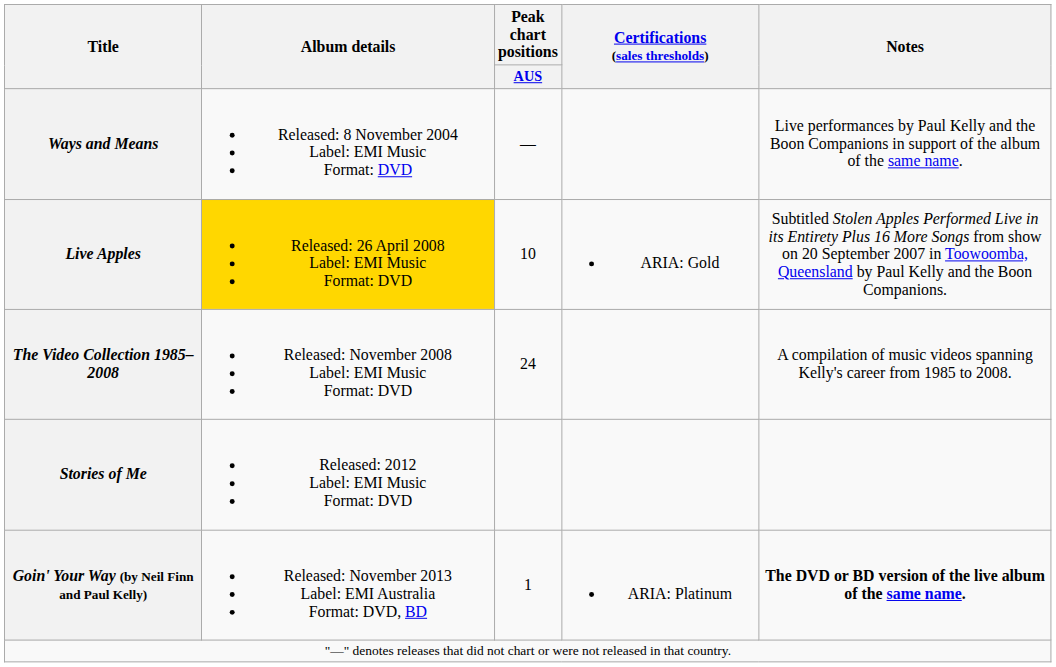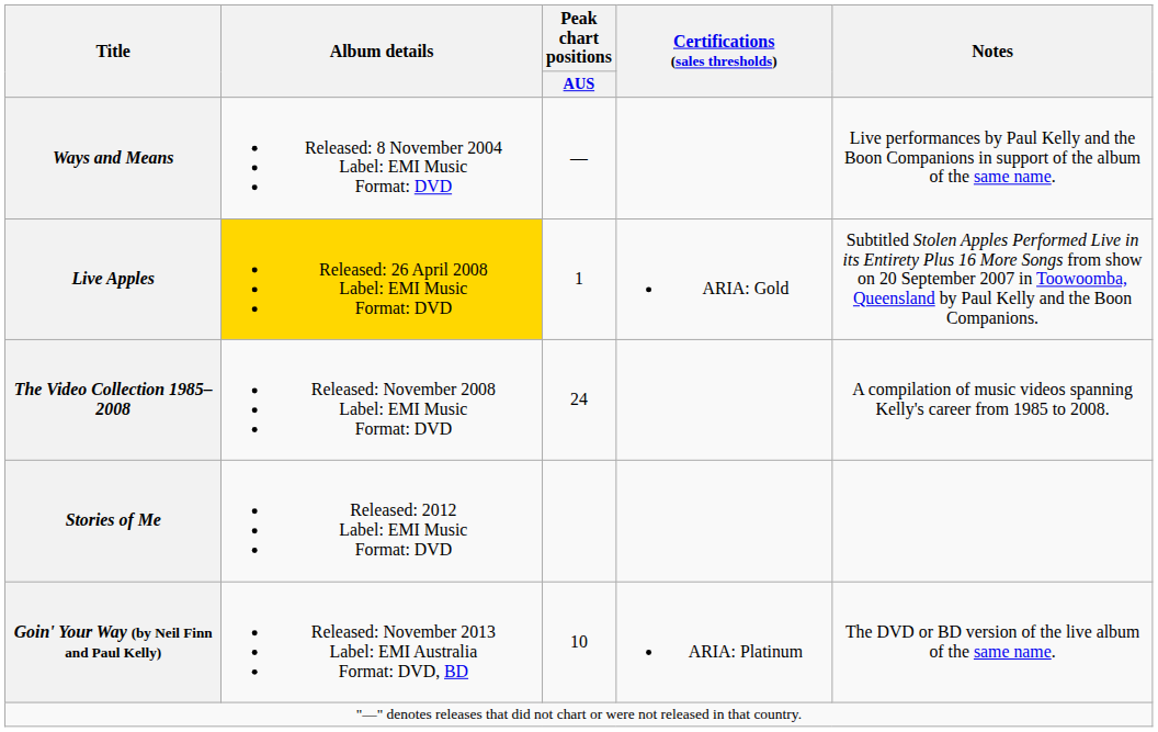 <table class="wikitable plainrowheaders" style="text-align:center;">
 <tr>
 <th scope="col" rowspan="2" style="width:12em;">Title</th>
 <th scope="col" rowspan="2" style="width:18em;">Album details</th>
 <th scope="col" colspan="1">Peak chart positions</th>
 <th scope="col" rowspan="2" style="width:12em;"><a href='#'>Certifications</a><br><small>(<a href='#'>sales thresholds</a>)</small></th>
 <th scope="col" rowspan="2" style="width:18em;">Notes</th>
 </tr>
 <tr>
 <th scope="col" style="width:3em;font-size:90%;"><a href='#'>AUS</a><br></th>
 </tr>
 <tr>
 <th scope="row"><em>Ways and Means</em></th>
 <td><br><ul><li>Released: 8 November 2004</li><li>Label: EMI Music</li><li>Format: <a href='#'>DVD</a></li></ul></td>
 <td style="text-align:center;">—</td>
 <td></td>
 <td>Live performances by Paul Kelly and the Boon Companions in support of the album of the <a href='#'>same name</a>.</td>
 </tr>
 <tr>
 <th scope="row"><em>Live Apples</em></th>
 <td style="background: gold;"><br><ul><li>Released: 26 April 2008</li><li>Label: EMI Music</li><li>Format: DVD</li></ul></td>
-<td style="text-align:center;">10</td>
+<td style="text-align:center;">1</td>
 <td><br><ul><li>ARIA: Gold</li></ul></td>
 <td>Subtitled <em>Stolen Apples Performed Live in its Entirety Plus 16 More Songs</em> from show on 20 September 2007 in <a href='#'>Toowoomba, Queensland</a> by Paul Kelly and the Boon Companions.</td>
 </tr>
 <tr>
 <th scope="row"><em>The Video Collection 1985–2008</em></th>
 <td><br><ul><li>Released: November 2008</li><li>Label: EMI Music</li><li>Format: DVD</li></ul></td>
 <td style="text-align:center;">24</td>
 <td></td>
 <td>A compilation of music videos spanning Kelly's career from 1985 to 2008.</td>
 </tr>
 <tr>
 <th scope="row"><em>Stories of Me</em></th>
 <td><br><ul><li>Released: 2012</li><li>Label: EMI Music</li><li>Format: DVD</li></ul></td>
 <td style="text-align:center;"></td>
 <td></td>
 <td></td>
 </tr>
 <tr>
 <th scope="row"><em>Goin' Your Way</em> <small>(by Neil Finn and Paul Kelly)</small></th>
 <td><br><ul><li>Released: November 2013</li><li>Label: EMI Australia</li><li>Format: DVD, <a href='#'>BD</a></li></ul></td>
-<td style="text-align:center;">1</td>
+<td style="text-align:center;">10</td>
 <td><br><ul><li>ARIA: Platinum</li></ul></td>
-<td><strong>The DVD or BD version of the live album of the <a href='#'>same name</a>.</strong></td>
+<td>The DVD or BD version of the live album of the <a href='#'>same name</a>.</td>
 </tr>
 <tr>
 <td colspan="6" style="text-align:center; font-size:85%;">"—" denotes releases that did not chart or were not released in that country.</td>
 </tr>
 </table>
